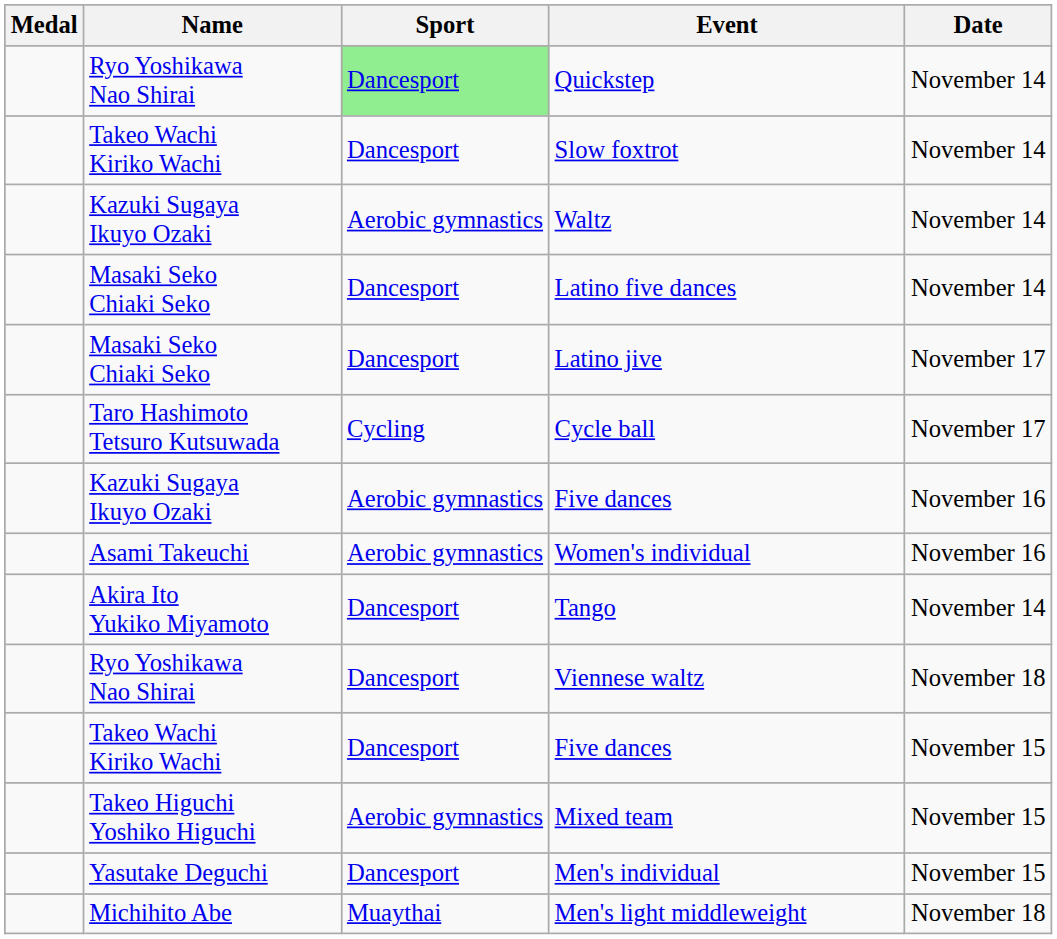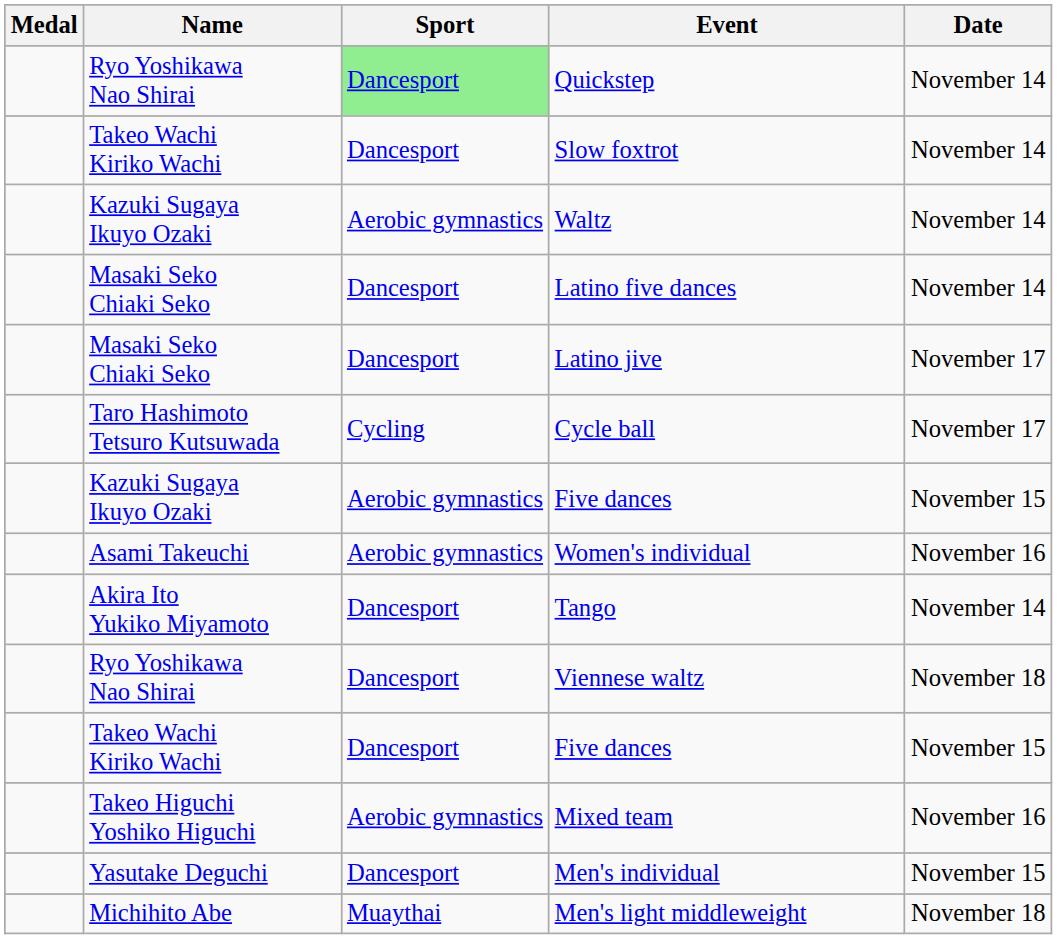 <table class="wikitable sortable" style="font-size:90%">
 <tr>
 <th>Medal</th>
 <th style="width:10em">Name</th>
 <th>Sport</th>
 <th style="width:14em">Event</th>
 <th>Date</th>
 </tr>
 <tr>
 <td></td>
 <td><a href='#'>Ryo Yoshikawa</a><br><a href='#'>Nao Shirai</a></td>
 <td style="background: lightgreen;"><a href='#'>Dancesport</a></td>
 <td><a href='#'>Quickstep</a></td>
 <td>November 14</td>
 </tr>
 <tr>
 <td></td>
 <td><a href='#'>Takeo Wachi</a><br><a href='#'>Kiriko Wachi</a></td>
 <td><a href='#'>Dancesport</a></td>
 <td><a href='#'>Slow foxtrot</a></td>
 <td>November 14</td>
 </tr>
 <tr>
 <td></td>
 <td><a href='#'>Kazuki Sugaya</a><br><a href='#'>Ikuyo Ozaki</a></td>
 <td><a href='#'>Aerobic gymnastics</a></td>
 <td><a href='#'>Waltz</a></td>
 <td>November 14</td>
 </tr>
 <tr>
 <td></td>
 <td><a href='#'>Masaki Seko</a><br><a href='#'>Chiaki Seko</a></td>
 <td><a href='#'>Dancesport</a></td>
 <td><a href='#'>Latino five dances</a></td>
 <td>November 14</td>
 </tr>
 <tr>
 <td></td>
 <td><a href='#'>Masaki Seko</a><br><a href='#'>Chiaki Seko</a></td>
 <td><a href='#'>Dancesport</a></td>
 <td><a href='#'>Latino jive</a></td>
 <td>November 17</td>
 </tr>
 <tr>
 <td></td>
 <td><a href='#'>Taro Hashimoto</a><br><a href='#'>Tetsuro Kutsuwada</a></td>
 <td><a href='#'>Cycling</a></td>
 <td><a href='#'>Cycle ball</a></td>
 <td>November 17</td>
 </tr>
 <tr>
 <td></td>
 <td><a href='#'>Kazuki Sugaya</a><br><a href='#'>Ikuyo Ozaki</a></td>
 <td><a href='#'>Aerobic gymnastics</a></td>
 <td><a href='#'>Five dances</a></td>
-<td>November 16</td>
+<td>November 15</td>
 </tr>
 <tr>
 <td></td>
 <td><a href='#'>Asami Takeuchi</a></td>
 <td><a href='#'>Aerobic gymnastics</a></td>
 <td><a href='#'>Women's individual</a></td>
 <td>November 16</td>
 </tr>
 <tr>
 <td></td>
 <td><a href='#'>Akira Ito</a><br><a href='#'>Yukiko Miyamoto</a></td>
 <td><a href='#'>Dancesport</a></td>
 <td><a href='#'>Tango</a></td>
 <td>November 14</td>
 </tr>
 <tr>
 <td></td>
 <td><a href='#'>Ryo Yoshikawa</a><br><a href='#'>Nao Shirai</a></td>
 <td><a href='#'>Dancesport</a></td>
 <td><a href='#'>Viennese waltz</a></td>
 <td>November 18</td>
 </tr>
 <tr>
 <td></td>
 <td><a href='#'>Takeo Wachi</a><br><a href='#'>Kiriko Wachi</a></td>
 <td><a href='#'>Dancesport</a></td>
 <td><a href='#'>Five dances</a></td>
 <td>November 15</td>
 </tr>
 <tr>
 <td></td>
 <td><a href='#'>Takeo Higuchi</a><br><a href='#'>Yoshiko Higuchi</a></td>
 <td><a href='#'>Aerobic gymnastics</a></td>
 <td><a href='#'>Mixed team</a></td>
-<td>November 15</td>
+<td>November 16</td>
 </tr>
 <tr>
 <td></td>
 <td><a href='#'>Yasutake Deguchi</a></td>
 <td><a href='#'>Dancesport</a></td>
 <td><a href='#'>Men's individual</a></td>
 <td>November 15</td>
 </tr>
 <tr>
 <td></td>
 <td><a href='#'>Michihito Abe</a></td>
 <td><a href='#'>Muaythai</a></td>
 <td><a href='#'>Men's light middleweight</a></td>
 <td>November 18</td>
 </tr>
 </table>
